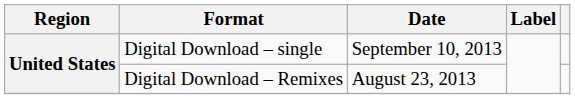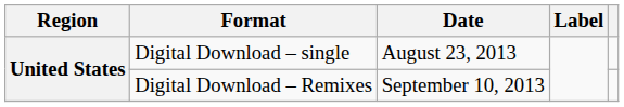 <table class="wikitable">
 <tr>
 <th>Region</th>
 <th>Format</th>
 <th>Date</th>
 <th>Label</th>
 <th></th>
 </tr>
 <tr>
 <th scope="row" rowspan="2">United States</th>
 <td rowspan="1">Digital Download – single</td>
-<td rowspan="1">September 10, 2013</td>
+<td rowspan="1">August 23, 2013</td>
 <td rowspan="2"></td>
 <td></td>
 </tr>
 <tr>
 <td rowspan="1">Digital Download – Remixes</td>
-<td rowspan="1">August 23, 2013</td>
+<td rowspan="1">September 10, 2013</td>
 <td></td>
 </tr>
 <tr>
 </tr>
 </table>
